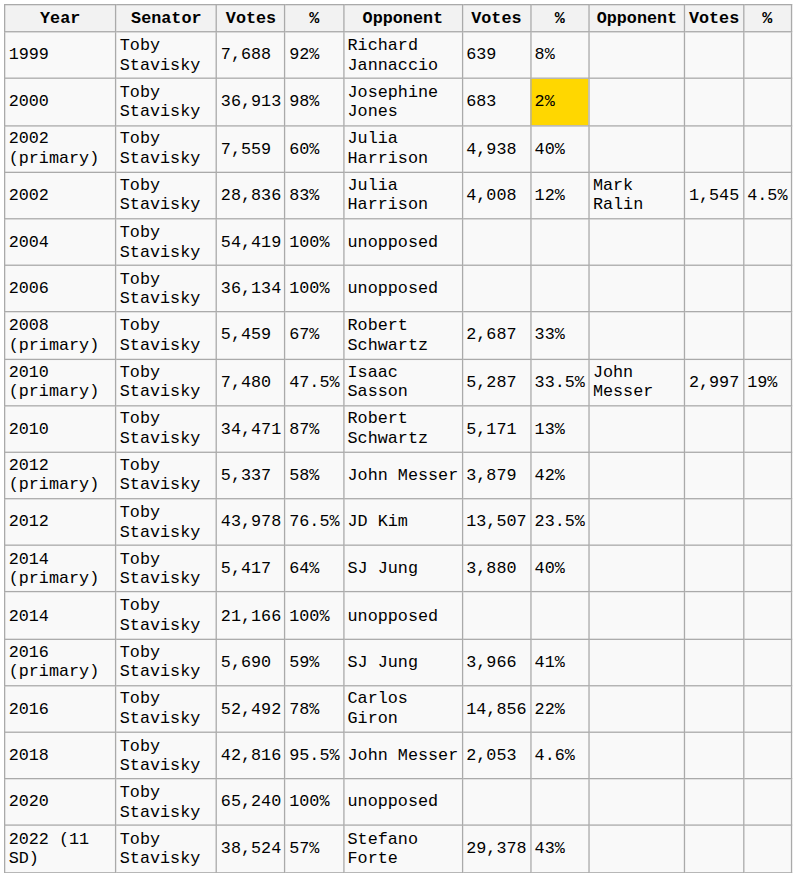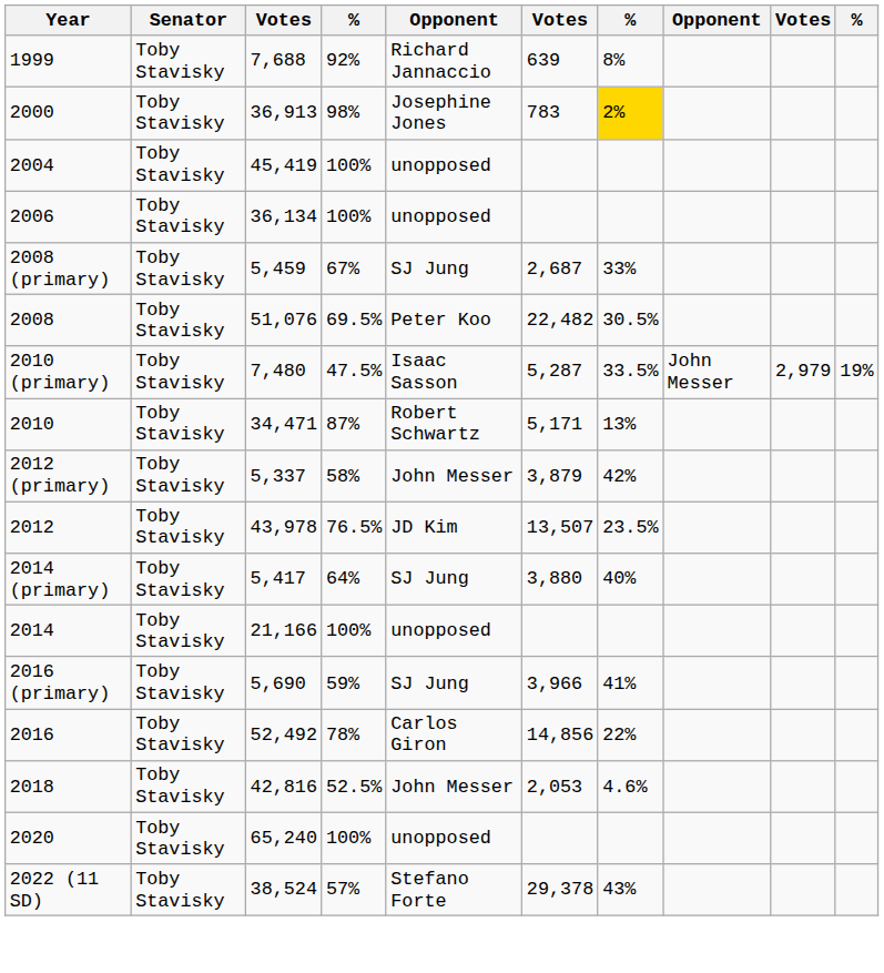 <table class="wikitable">
 <tr>
 <th>Year</th>
 <th>Senator</th>
 <th>Votes</th>
 <th>%</th>
 <th>Opponent</th>
 <th>Votes</th>
 <th>%</th>
 <th>Opponent</th>
 <th>Votes</th>
 <th>%</th>
 </tr>
 <tr>
 <td>1999 </td>
 <td>Toby Stavisky</td>
 <td>7,688</td>
 <td>92%</td>
 <td>Richard Jannaccio</td>
 <td>639</td>
 <td>8%</td>
 <td></td>
 <td></td>
 <td></td>
 </tr>
 <tr>
 <td>2000 </td>
 <td>Toby Stavisky</td>
 <td>36,913</td>
 <td>98%</td>
 <td>Josephine Jones</td>
-<td>683</td>
+<td>783</td>
 <td style="background: gold;">2%</td>
 <td></td>
 <td></td>
 <td></td>
 </tr>
 <tr>
-<td>2002 (primary) </td>
-<td>Toby Stavisky</td>
-<td>7,559</td>
-<td>60%</td>
-<td>Julia Harrison</td>
-<td>4,938</td>
-<td>40%</td>
-<td></td>
-<td></td>
-<td></td>
-</tr>
-<tr>
-<td>2002 </td>
-<td>Toby Stavisky</td>
-<td>28,836</td>
-<td>83%</td>
-<td>Julia Harrison</td>
-<td>4,008</td>
-<td>12%</td>
-<td>Mark Ralin</td>
-<td>1,545</td>
-<td>4.5%</td>
-</tr>
-<tr>
 <td>2004</td>
 <td>Toby Stavisky</td>
-<td>54,419</td>
+<td>45,419</td>
 <td>100%</td>
 <td>unopposed</td>
 <td></td>
 <td></td>
 <td></td>
 <td></td>
 <td></td>
 </tr>
 <tr>
 <td>2006</td>
 <td>Toby Stavisky</td>
 <td>36,134</td>
 <td>100%</td>
 <td>unopposed</td>
 <td></td>
 <td></td>
 <td></td>
 <td></td>
 <td></td>
 </tr>
 <tr>
 <td>2008 (primary)</td>
 <td>Toby Stavisky</td>
 <td>5,459</td>
 <td>67%</td>
-<td>Robert Schwartz</td>
+<td>SJ Jung</td>
 <td>2,687</td>
 <td>33%</td>
+<td></td>
+<td></td>
+<td></td>
+</tr>
+<tr>
+<td>2008</td>
+<td>Toby Stavisky</td>
+<td>51,076</td>
+<td>69.5%</td>
+<td>Peter Koo</td>
+<td>22,482</td>
+<td>30.5%</td>
 <td></td>
 <td></td>
 <td></td>
 </tr>
 <tr>
 <td>2010 (primary)</td>
 <td>Toby Stavisky</td>
 <td>7,480</td>
 <td>47.5%</td>
 <td>Isaac Sasson</td>
 <td>5,287</td>
 <td>33.5%</td>
 <td>John Messer</td>
-<td>2,997</td>
+<td>2,979</td>
 <td>19%</td>
 </tr>
 <tr>
 <td>2010</td>
 <td>Toby Stavisky</td>
 <td>34,471</td>
 <td>87%</td>
 <td>Robert Schwartz</td>
 <td>5,171</td>
 <td>13%</td>
 <td></td>
 <td></td>
 <td></td>
 </tr>
 <tr>
 <td>2012 (primary)</td>
 <td>Toby Stavisky</td>
 <td>5,337</td>
 <td>58%</td>
 <td>John Messer</td>
 <td>3,879</td>
 <td>42%</td>
 <td></td>
 <td></td>
 <td></td>
 </tr>
 <tr>
 <td>2012</td>
 <td>Toby Stavisky</td>
 <td>43,978</td>
 <td>76.5%</td>
 <td>JD Kim</td>
 <td>13,507</td>
 <td>23.5%</td>
 <td></td>
 <td></td>
 <td></td>
 </tr>
 <tr>
 <td>2014 (primary)</td>
 <td>Toby Stavisky</td>
 <td>5,417</td>
 <td>64%</td>
 <td>SJ Jung</td>
 <td>3,880</td>
 <td>40%</td>
 <td></td>
 <td></td>
 <td></td>
 </tr>
 <tr>
 <td>2014</td>
 <td>Toby Stavisky</td>
 <td>21,166</td>
 <td>100%</td>
 <td>unopposed</td>
 <td></td>
 <td></td>
 <td></td>
 <td></td>
 <td></td>
 </tr>
 <tr>
 <td>2016 (primary)</td>
 <td>Toby Stavisky</td>
 <td>5,690</td>
 <td>59%</td>
 <td>SJ Jung</td>
 <td>3,966</td>
 <td>41%</td>
 <td></td>
 <td></td>
 <td></td>
 </tr>
 <tr>
 <td>2016</td>
 <td>Toby Stavisky</td>
 <td>52,492</td>
 <td>78%</td>
 <td>Carlos Giron</td>
 <td>14,856</td>
 <td>22%</td>
 <td></td>
 <td></td>
 <td></td>
 </tr>
 <tr>
 <td>2018</td>
 <td>Toby Stavisky</td>
 <td>42,816</td>
-<td>95.5%</td>
+<td>52.5%</td>
 <td>John Messer</td>
 <td>2,053</td>
 <td>4.6%</td>
 <td></td>
 <td></td>
 <td></td>
 </tr>
 <tr>
 <td>2020</td>
 <td>Toby Stavisky</td>
 <td>65,240</td>
 <td>100%</td>
 <td>unopposed</td>
 <td></td>
 <td></td>
 <td></td>
 <td></td>
 <td></td>
 </tr>
 <tr>
 <td>2022 (11 SD)</td>
 <td>Toby Stavisky</td>
 <td>38,524</td>
 <td>57%</td>
 <td>Stefano Forte</td>
 <td>29,378</td>
 <td>43%</td>
 <td></td>
 <td></td>
 <td></td>
 </tr>
 </table>
